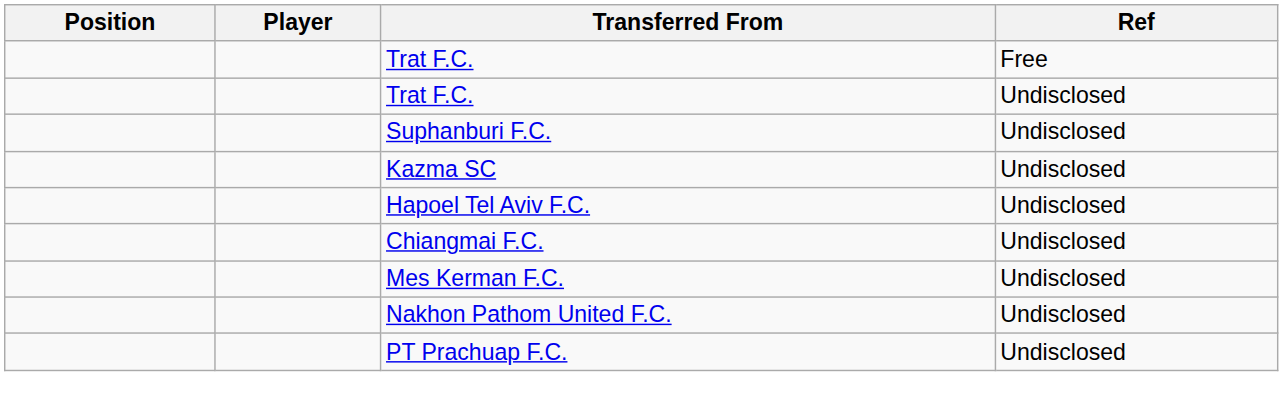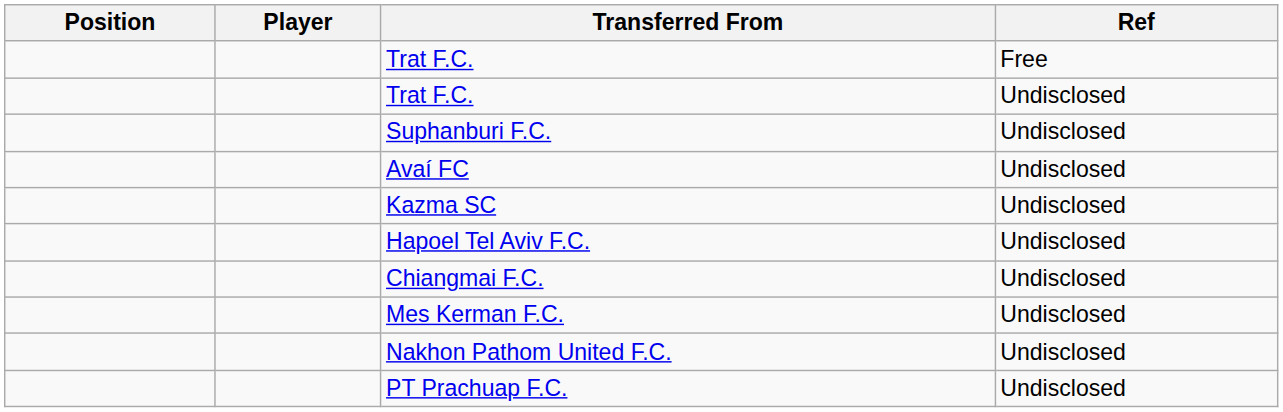 <table class="wikitable sortable" style="width:70%; text-align:center; font-size:100%; text-align:left;">
 <tr>
 <th>Position</th>
 <th>Player</th>
 <th>Transferred From</th>
 <th>Ref</th>
 </tr>
 <tr>
 <td></td>
 <td></td>
 <td> <a href='#'>Trat F.C.</a></td>
 <td>Free  </td>
 </tr>
 <tr>
 <td></td>
 <td></td>
 <td> <a href='#'>Trat F.C.</a></td>
 <td>Undisclosed  </td>
 </tr>
 <tr>
 <td></td>
 <td></td>
 <td> <a href='#'>Suphanburi F.C.</a></td>
+<td>Undisclosed  </td>
+</tr>
+<tr>
+<td></td>
+<td></td>
+<td> <a href='#'>Avaí FC</a></td>
 <td>Undisclosed  </td>
 </tr>
 <tr>
 <td></td>
 <td></td>
 <td> <a href='#'>Kazma SC</a></td>
 <td>Undisclosed  </td>
 </tr>
 <tr>
 <td></td>
 <td></td>
 <td> <a href='#'>Hapoel Tel Aviv F.C.</a></td>
 <td>Undisclosed  </td>
 </tr>
 <tr>
 <td></td>
 <td></td>
 <td> <a href='#'>Chiangmai F.C.</a></td>
 <td>Undisclosed </td>
 </tr>
 <tr>
 <td></td>
 <td></td>
 <td> <a href='#'>Mes Kerman F.C.</a></td>
 <td>Undisclosed  </td>
 </tr>
 <tr>
 <td></td>
 <td></td>
 <td> <a href='#'>Nakhon Pathom United F.C.</a></td>
 <td>Undisclosed  </td>
 </tr>
 <tr>
 <td></td>
 <td></td>
 <td> <a href='#'>PT Prachuap F.C.</a></td>
 <td>Undisclosed</td>
 </tr>
 </table>
